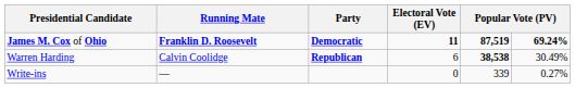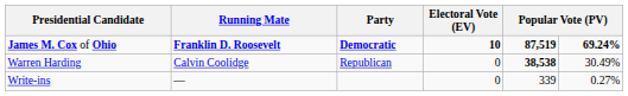 <table class="wikitable">
 <tr>
 <th width="25%">Presidential Candidate</th>
 <th width="25%"><a href='#'>Running Mate</a></th>
 <th width="13%">Party</th>
 <th width="12%">Electoral Vote (EV)</th>
 <th colspan="2" width="18%">Popular Vote (PV)</th>
 </tr>
 <tr>
 <td><strong><a href='#'>James M. Cox</a></strong> of <strong><a href='#'>Ohio</a></strong></td>
 <td><strong><a href='#'>Franklin D. Roosevelt</a></strong></td>
 <td><strong><a href='#'>Democratic</a></strong></td>
-<td align="right"><strong>11</strong></td>
+<td align="right"><strong>10</strong></td>
 <td align="right"><strong>87,519</strong></td>
 <td align="right"><strong>69.24%</strong></td>
 </tr>
 <tr>
 <td><a href='#'>Warren Harding</a></td>
 <td><a href='#'>Calvin Coolidge</a></td>
-<td><strong><a href='#'>Republican</a></strong></td>
-<td align="right">6</td>
+<td><a href='#'>Republican</a></td>
+<td align="right">0</td>
 <td align="right"><strong>38,538</strong></td>
 <td align="right">30.49%</td>
 </tr>
 <tr>
 <td><a href='#'>Write-ins</a></td>
 <td>—</td>
 <td></td>
 <td align="right">0</td>
 <td align="right">339</td>
 <td align="right">0.27%</td>
 </tr>
 </table>
